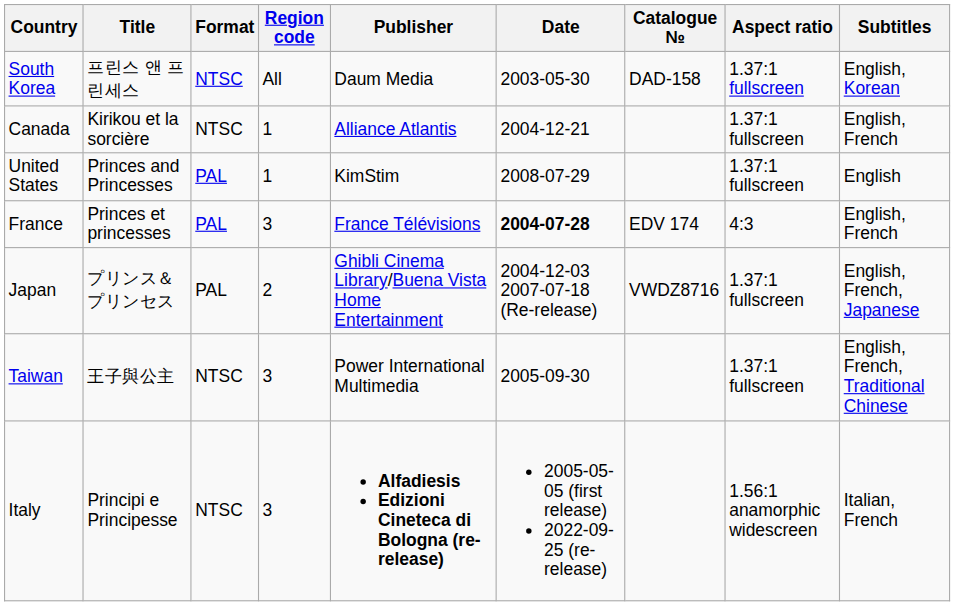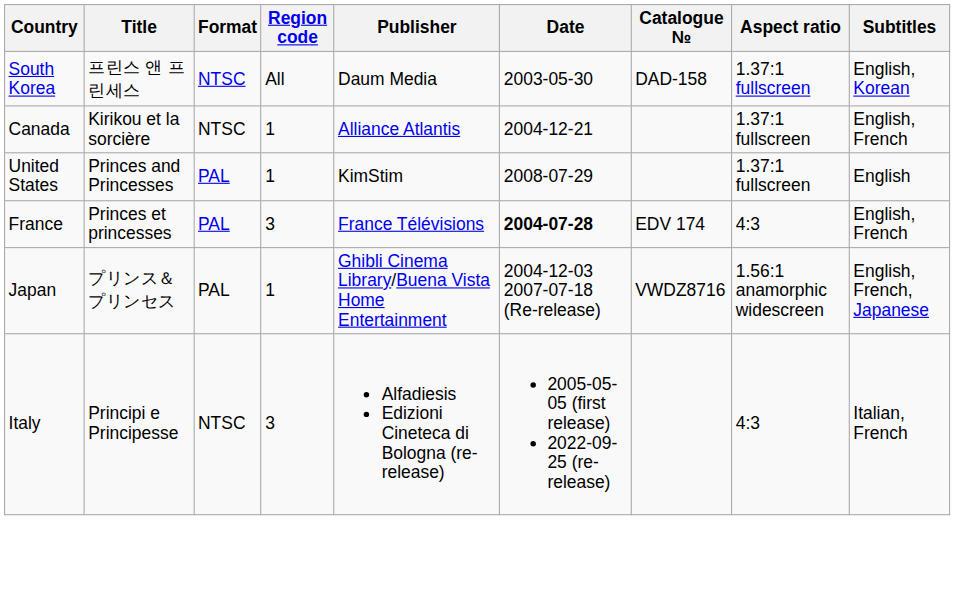 <table class="wikitable">
 <tr>
 <th>Country</th>
 <th>Title</th>
 <th>Format</th>
 <th><a href='#'>Region code</a></th>
 <th>Publisher</th>
 <th>Date</th>
 <th>Catalogue №</th>
 <th>Aspect ratio</th>
 <th>Subtitles</th>
 </tr>
 <tr>
 <td><a href='#'>South Korea</a></td>
 <td>프린스 앤 프린세스</td>
 <td><a href='#'>NTSC</a></td>
 <td>All</td>
 <td>Daum Media</td>
 <td>2003-05-30</td>
 <td>DAD-158</td>
 <td>1.37:1 <a href='#'>fullscreen</a></td>
 <td>English, <a href='#'>Korean</a></td>
 </tr>
 <tr>
 <td>Canada</td>
 <td>Kirikou et la sorcière</td>
 <td>NTSC</td>
 <td>1</td>
 <td><a href='#'>Alliance Atlantis</a></td>
 <td>2004-12-21</td>
 <td></td>
 <td>1.37:1 fullscreen</td>
 <td>English, French</td>
 </tr>
 <tr>
 <td>United States</td>
 <td>Princes and Princesses</td>
 <td><a href='#'>PAL</a></td>
 <td>1</td>
 <td>KimStim</td>
 <td>2008-07-29</td>
 <td></td>
 <td>1.37:1 fullscreen</td>
 <td>English</td>
 </tr>
 <tr>
 <td>France</td>
 <td>Princes et princesses</td>
 <td><a href='#'>PAL</a></td>
 <td>3</td>
 <td><a href='#'>France Télévisions</a></td>
 <td><strong>2004-07-28</strong></td>
 <td>EDV 174</td>
 <td>4:3</td>
 <td>English, French</td>
 </tr>
 <tr>
 <td>Japan</td>
 <td>プリンス＆プリンセス</td>
 <td>PAL</td>
-<td>2</td>
+<td>1</td>
 <td><a href='#'>Ghibli Cinema Library</a>/<a href='#'>Buena Vista Home Entertainment</a></td>
 <td>2004-12-03<br>2007-07-18 (Re-release)</td>
 <td>VWDZ8716</td>
-<td>1.37:1 fullscreen</td>
+<td>1.56:1 anamorphic widescreen</td>
 <td>English, French, <a href='#'>Japanese</a></td>
-</tr>
-<tr>
-<td><a href='#'>Taiwan</a></td>
-<td>王子與公主</td>
-<td>NTSC</td>
-<td>3</td>
-<td>Power International Multimedia</td>
-<td>2005-09-30</td>
-<td></td>
-<td>1.37:1 fullscreen</td>
-<td>English, French, <a href='#'>Traditional Chinese</a></td>
 </tr>
 <tr>
 <td>Italy</td>
 <td>Principi e Principesse</td>
 <td>NTSC</td>
 <td>3</td>
-<td><strong><br><ul><li>Alfadiesis</li><li>Edizioni Cineteca di Bologna (re-release)</li></ul></strong></td>
+<td><br><ul><li>Alfadiesis</li><li>Edizioni Cineteca di Bologna (re-release)</li></ul></td>
 <td><br><ul><li>2005-05-05 (first release)</li><li>2022-09-25 (re-release)</li></ul></td>
 <td></td>
-<td>1.56:1 anamorphic widescreen</td>
+<td>4:3</td>
 <td>Italian, French</td>
 </tr>
 </table>
